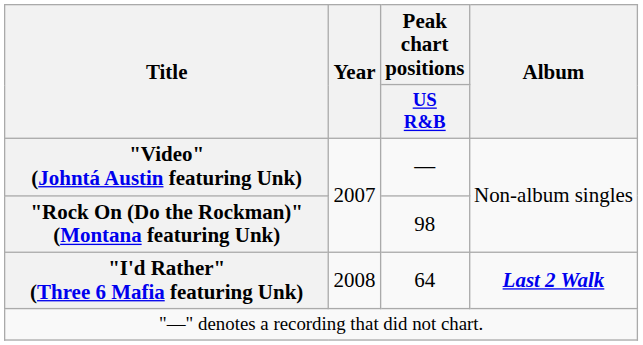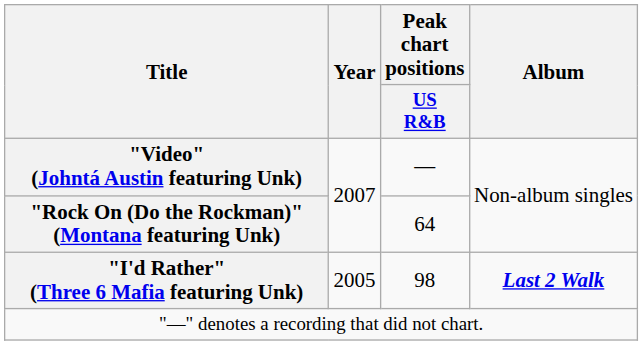 <table class="wikitable plainrowheaders" style="text-align:center;">
 <tr>
 <th scope="col" rowspan="2" style="width:15em;">Title</th>
 <th scope="col" rowspan="2">Year</th>
 <th scope="col" colspan="1">Peak chart positions</th>
 <th scope="col" rowspan="2">Album</th>
 </tr>
 <tr>
 <th style="width:3em;font-size:90%;"><a href='#'>US<br>R&B</a></th>
 </tr>
 <tr>
 <th scope="row">"Video"<br><span>(<a href='#'>Johntá Austin</a> featuring Unk)</span></th>
 <td rowspan="2">2007</td>
 <td>—</td>
 <td rowspan="2">Non-album singles</td>
 </tr>
 <tr>
 <th scope="row">"Rock On (Do the Rockman)"<br><span>(<a href='#'>Montana</a> featuring Unk)</span></th>
-<td>98</td>
+<td>64</td>
 </tr>
 <tr>
 <th scope="row">"I'd Rather"<br><span>(<a href='#'>Three 6 Mafia</a> featuring Unk)</span></th>
-<td>2008</td>
-<td>64</td>
+<td>2005</td>
+<td>98</td>
 <td><strong><em><a href='#'>Last 2 Walk</a></em></strong></td>
 </tr>
 <tr>
 <td colspan="14" style="font-size:90%">"—" denotes a recording that did not chart.</td>
 </tr>
 </table>
